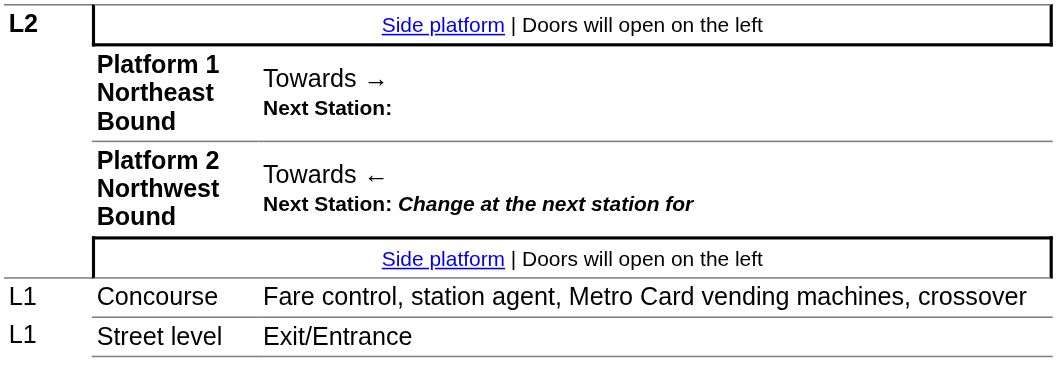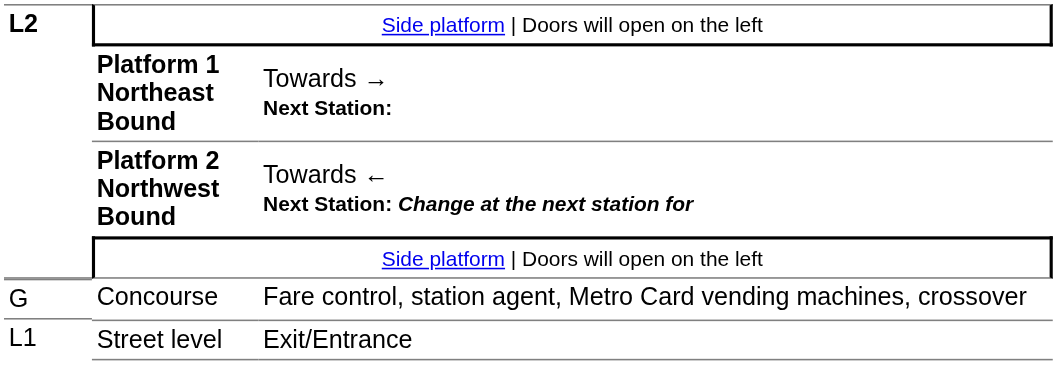 <table table border=0 cellspacing=0 cellpadding=3>
 <tr>
 <td style="border-top:solid 1px grey;border-bottom:solid 1px grey;" width=50 rowspan=4 valign=top><strong>L2</strong></td>
 <td style="border-top:solid 1px grey;border-right:solid 2px black;border-left:solid 2px black;border-bottom:solid 2px black;text-align:center;" colspan=2><small><a href='#'>Side platform</a> | Doors will open on the left </small></td>
 </tr>
 <tr>
 <td style="border-bottom:solid 1px grey;" width=100><span><strong>Platform 1</strong><br><strong>Northeast Bound</strong></span></td>
 <td style="border-bottom:solid 1px grey;" width=500>Towards → <br><small><strong>Next Station:</strong> </small></td>
 </tr>
 <tr>
 <td><span><strong>Platform 2</strong><br><strong>Northwest Bound</strong></span></td>
 <td><span></span>Towards ← <br><small><strong>Next Station:</strong>  </small><small><strong><em>Change at the next station for <strong><em></small></td>
 </tr>
 <tr>
 <td style="border-top:solid 2px black;border-right:solid 2px black;border-left:solid 2px black;border-bottom:solid 1px grey;" colspan=2  align=center><small><a href='#'>Side platform</a> | Doors will open on the left </small></td>
 </tr>
 <tr>
-<td valign=top></strong>L1<strong></td>
+<td style="border-bottom:solid 1px grey;border-top:solid 1px grey;" width=50 valign=top></strong>G<strong></td>
 <td valign=top>Concourse</td>
 <td valign=top>Fare control, station agent, Metro Card vending machines, crossover</td>
 </tr>
 <tr>
 <td valign=top></strong>L1<strong></td>
 <td style="border-top:solid 1px grey;border-bottom:solid 1px grey;" width=100 valign=top>Street level</td>
 <td style="border-top:solid 1px grey;border-bottom:solid 1px grey;" width=500 valign=top>Exit/Entrance</td>
 </tr>
 </table>
